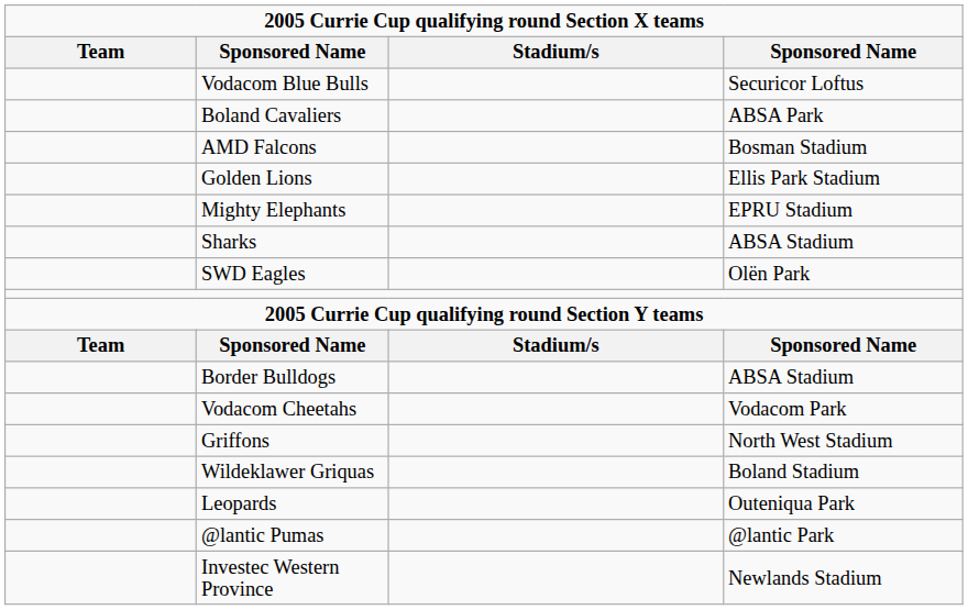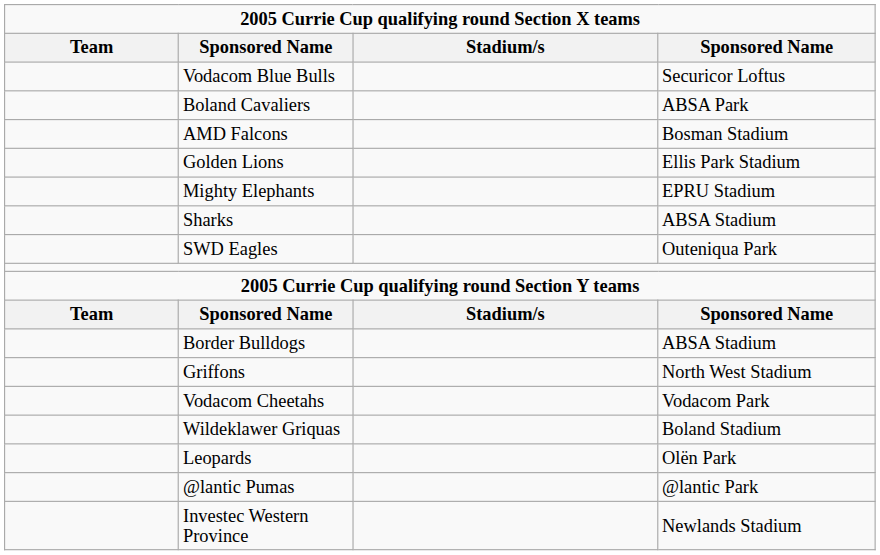 <table class="wikitable collapsible collapsed sortable" style="text-align:left; line-height:110%; font-size:100%; width:60%;">
 <tr>
 <td colspan=4 align=center><strong>2005 Currie Cup qualifying round Section X teams</strong></td>
 </tr>
 <tr>
 <th width="20%">Team</th>
 <th width="20%">Sponsored Name</th>
 <th width="35%">Stadium/s</th>
 <th width="25%">Sponsored Name</th>
 </tr>
 <tr>
 <td></td>
 <td>Vodacom Blue Bulls</td>
 <td></td>
 <td>Securicor Loftus</td>
 </tr>
 <tr>
 <td></td>
 <td>Boland Cavaliers</td>
 <td></td>
 <td>ABSA Park</td>
 </tr>
 <tr>
 <td></td>
 <td>AMD Falcons</td>
 <td></td>
 <td>Bosman Stadium</td>
 </tr>
 <tr>
 <td></td>
 <td>Golden Lions</td>
 <td></td>
 <td>Ellis Park Stadium</td>
 </tr>
 <tr>
 <td></td>
 <td>Mighty Elephants</td>
 <td></td>
 <td>EPRU Stadium</td>
 </tr>
 <tr>
 <td></td>
 <td>Sharks</td>
 <td></td>
 <td>ABSA Stadium</td>
 </tr>
 <tr>
 <td></td>
 <td>SWD Eagles</td>
 <td></td>
-<td>Olën Park</td>
+<td>Outeniqua Park</td>
 </tr>
 <tr>
 <td colspan=4 align=center></td>
 </tr>
 <tr>
 <td colspan=4 align=center><strong>2005 Currie Cup qualifying round Section Y teams</strong></td>
 </tr>
 <tr>
 <th width="20%">Team</th>
 <th width="20%">Sponsored Name</th>
 <th width="35%">Stadium/s</th>
 <th width="25%">Sponsored Name</th>
 </tr>
 <tr>
 <td></td>
 <td>Border Bulldogs</td>
 <td></td>
 <td>ABSA Stadium</td>
 </tr>
 <tr>
 <td></td>
+<td>Griffons</td>
+<td></td>
+<td>North West Stadium</td>
+</tr>
+<tr>
+<td></td>
 <td>Vodacom Cheetahs</td>
 <td></td>
 <td>Vodacom Park</td>
-</tr>
-<tr>
-<td></td>
-<td>Griffons</td>
-<td></td>
-<td>North West Stadium</td>
 </tr>
 <tr>
 <td></td>
 <td>Wildeklawer Griquas</td>
 <td></td>
 <td>Boland Stadium</td>
 </tr>
 <tr>
 <td></td>
 <td>Leopards</td>
 <td></td>
-<td>Outeniqua Park</td>
+<td>Olën Park</td>
 </tr>
 <tr>
 <td></td>
 <td>@lantic Pumas</td>
 <td></td>
 <td>@lantic Park</td>
 </tr>
 <tr>
 <td></td>
 <td>Investec Western Province</td>
 <td></td>
 <td>Newlands Stadium</td>
 </tr>
 </table>
